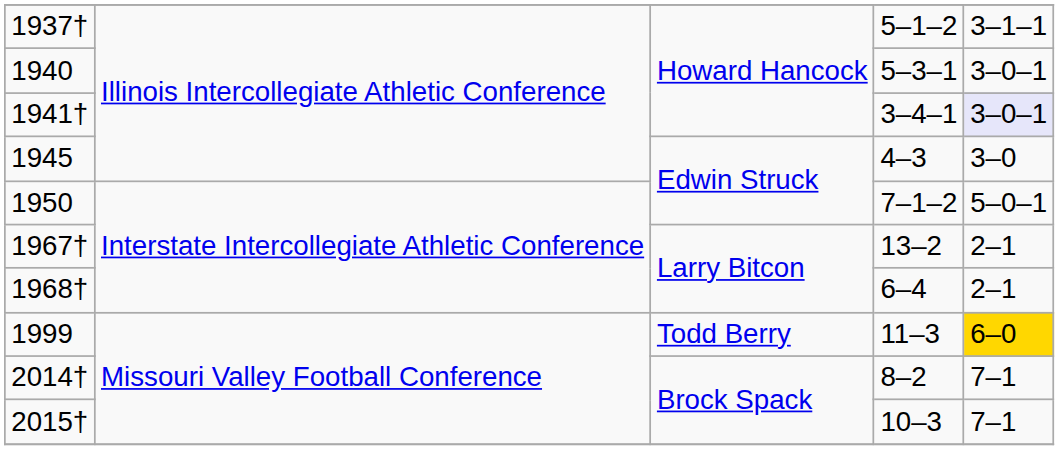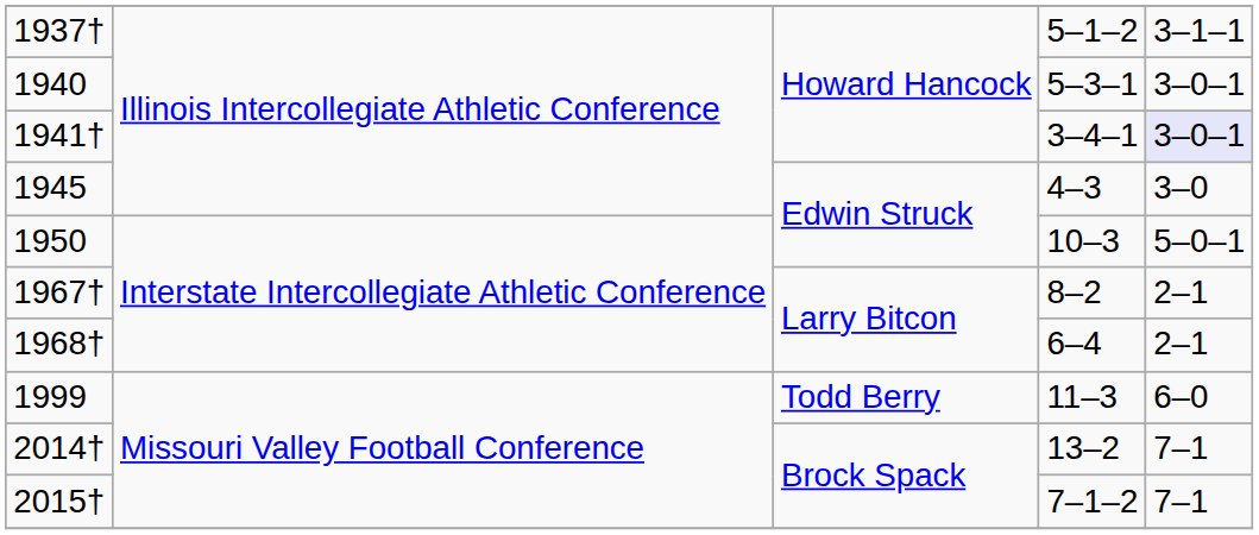 <table class="wikitable">
 <tr>
 </tr>
 <tr>
 <td>1937†</td>
 <td rowspan="4"><a href='#'>Illinois Intercollegiate Athletic Conference</a></td>
 <td rowspan="3"><a href='#'>Howard Hancock</a></td>
 <td>5–1–2</td>
 <td>3–1–1</td>
 </tr>
 <tr>
 <td>1940</td>
 <td>5–3–1</td>
 <td>3–0–1</td>
 </tr>
 <tr>
 <td>1941†</td>
 <td>3–4–1</td>
 <td style="background: lavender;">3–0–1</td>
 </tr>
 <tr>
 <td>1945</td>
 <td rowspan="2"><a href='#'>Edwin Struck</a></td>
 <td>4–3</td>
 <td>3–0</td>
 </tr>
 <tr>
 <td>1950</td>
 <td rowspan= "3"><a href='#'>Interstate Intercollegiate Athletic Conference</a></td>
-<td>7–1–2</td>
+<td>10–3</td>
 <td>5–0–1</td>
 </tr>
 <tr>
 <td>1967†</td>
 <td rowspan="2"><a href='#'>Larry Bitcon</a></td>
-<td>13–2</td>
+<td>8–2</td>
 <td>2–1</td>
 </tr>
 <tr>
 <td>1968†</td>
 <td>6–4</td>
 <td>2–1</td>
 </tr>
 <tr>
 <td>1999</td>
 <td rowspan="3"><a href='#'>Missouri Valley Football Conference</a></td>
 <td><a href='#'>Todd Berry</a></td>
 <td>11–3</td>
-<td style="background: gold;">6–0</td>
+<td>6–0</td>
 </tr>
 <tr>
 <td>2014†</td>
 <td rowspan="2"><a href='#'>Brock Spack</a></td>
-<td>8–2</td>
+<td>13–2</td>
 <td>7–1</td>
 </tr>
 <tr>
 <td>2015†</td>
-<td>10–3</td>
+<td>7–1–2</td>
 <td>7–1</td>
 </tr>
 <tr>
 </tr>
 </table>
